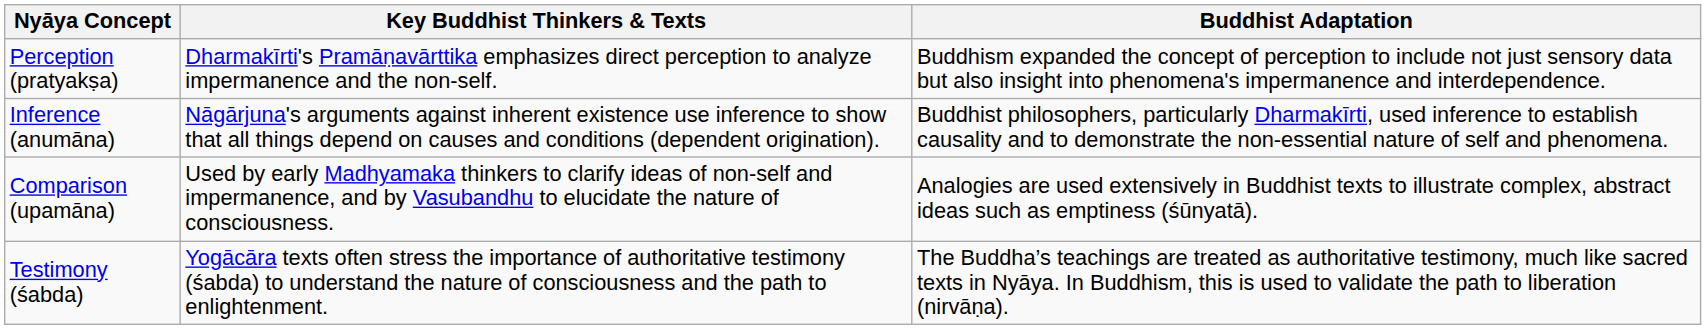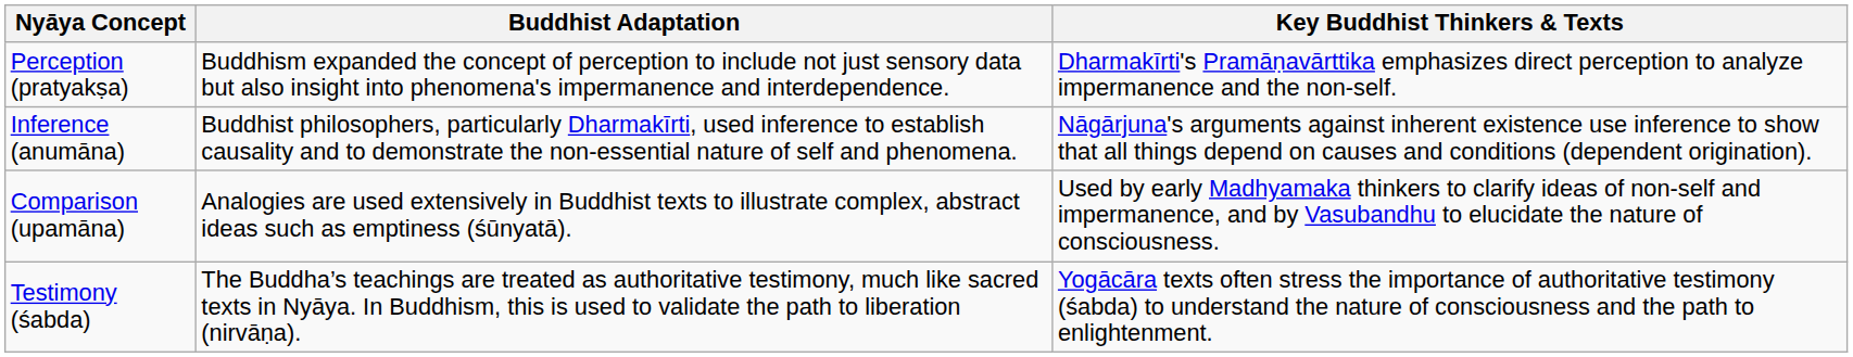 <table class="wikitable">
 <tr>
 <th><strong>Nyāya Concept</strong></th>
+<th><strong>Buddhist Adaptation</strong></th>
 <th><strong>Key Buddhist Thinkers & Texts</strong></th>
-<th><strong>Buddhist Adaptation</strong></th>
 </tr>
 <tr>
 <td><a href='#'>Perception</a> (pratyakṣa)</td>
+<td>Buddhism expanded the concept of perception to include not just sensory data but also insight into phenomena's impermanence and interdependence.</td>
 <td><a href='#'>Dharmakīrti</a>'s <a href='#'>Pramāṇavārttika</a> emphasizes direct perception to analyze impermanence and the non-self.</td>
-<td>Buddhism expanded the concept of perception to include not just sensory data but also insight into phenomena's impermanence and interdependence.</td>
 </tr>
 <tr>
 <td><a href='#'>Inference</a> (anumāna)</td>
+<td>Buddhist philosophers, particularly <a href='#'>Dharmakīrti</a>, used inference to establish causality and to demonstrate the non-essential nature of self and phenomena.</td>
 <td><a href='#'>Nāgārjuna</a>'s arguments against inherent existence use inference to show that all things depend on causes and conditions (dependent origination).</td>
-<td>Buddhist philosophers, particularly <a href='#'>Dharmakīrti</a>, used inference to establish causality and to demonstrate the non-essential nature of self and phenomena.</td>
 </tr>
 <tr>
 <td><a href='#'>Comparison</a> (upamāna)</td>
+<td>Analogies are used extensively in Buddhist texts to illustrate complex, abstract ideas such as emptiness (śūnyatā).</td>
 <td>Used by early <a href='#'>Madhyamaka</a> thinkers to clarify ideas of non-self and impermanence, and by <a href='#'>Vasubandhu</a> to elucidate the nature of consciousness.</td>
-<td>Analogies are used extensively in Buddhist texts to illustrate complex, abstract ideas such as emptiness (śūnyatā).</td>
 </tr>
 <tr>
 <td><a href='#'>Testimony</a> (śabda)</td>
+<td>The Buddha’s teachings are treated as authoritative testimony, much like sacred texts in Nyāya. In Buddhism, this is used to validate the path to liberation (nirvāṇa).</td>
 <td><a href='#'>Yogācāra</a> texts often stress the importance of authoritative testimony (śabda) to understand the nature of consciousness and the path to enlightenment.</td>
-<td>The Buddha’s teachings are treated as authoritative testimony, much like sacred texts in Nyāya. In Buddhism, this is used to validate the path to liberation (nirvāṇa).</td>
 </tr>
 </table>
